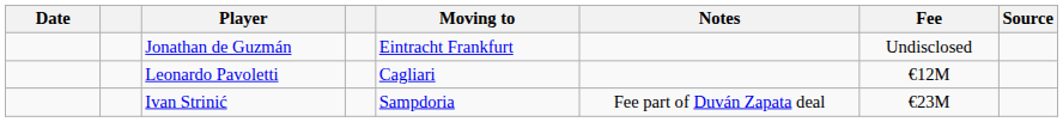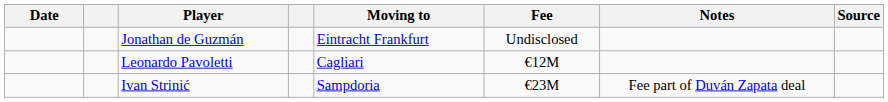 <table class="wikitable sortable">
 <tr>
 <th style="width:80px;">Date</th>
 <th style="width:30px;"></th>
 <th style="width:180px;">Player</th>
 <th style="width:20px;"></th>
 <th style="width:180px;">Moving to</th>
+<th style="width:120px;" class="unsortable">Fee</th>
 <th style="width:250px;" class="unsortable">Notes</th>
-<th style="width:120px;" class="unsortable">Fee</th>
 <th style="width:20px;">Source</th>
 </tr>
 <tr>
 <td></td>
 <td align=center></td>
 <td> <a href='#'>Jonathan de Guzmán</a></td>
 <td align=center></td>
 <td> <a href='#'>Eintracht Frankfurt</a></td>
+<td align=center>Undisclosed</td>
 <td align=center></td>
-<td align=center>Undisclosed</td>
 <td></td>
 </tr>
 <tr>
 <td></td>
 <td align=center></td>
 <td> <a href='#'>Leonardo Pavoletti</a></td>
 <td align=center></td>
 <td> <a href='#'>Cagliari</a></td>
+<td align=center>€12M</td>
 <td align=center></td>
-<td align=center>€12M</td>
 <td></td>
 </tr>
 <tr>
 <td></td>
 <td align=center></td>
 <td> <a href='#'>Ivan Strinić</a></td>
 <td align=center></td>
 <td> <a href='#'>Sampdoria</a></td>
+<td align=center>€23M</td>
 <td align=center>Fee part of <a href='#'>Duván Zapata</a> deal</td>
-<td align=center>€23M</td>
 <td></td>
 </tr>
 </table>
